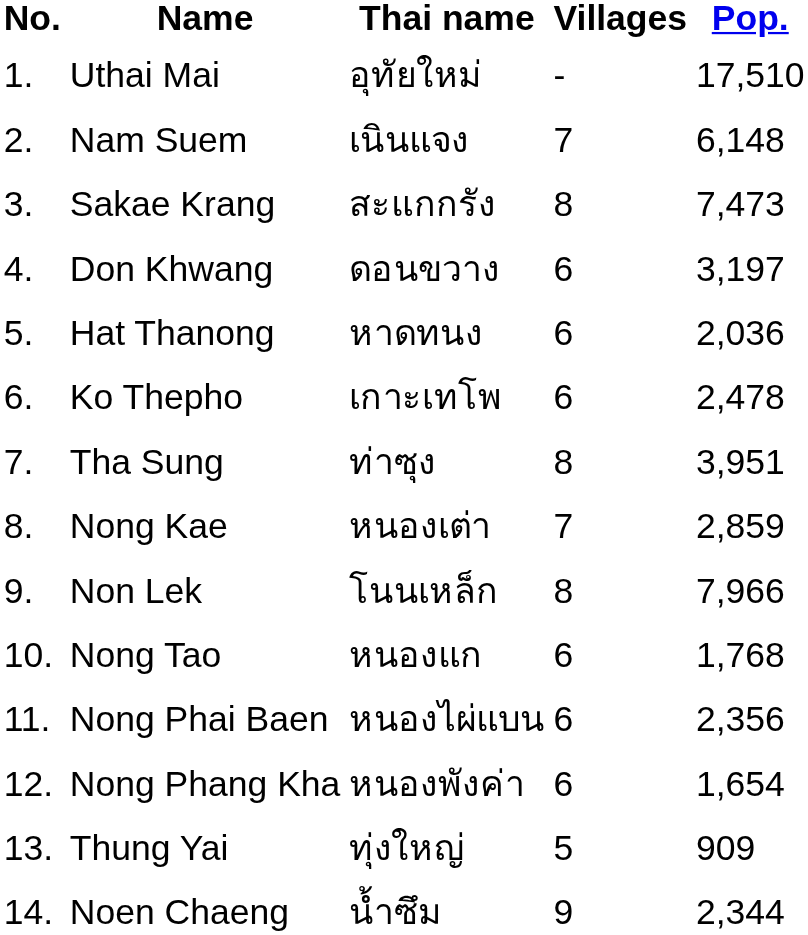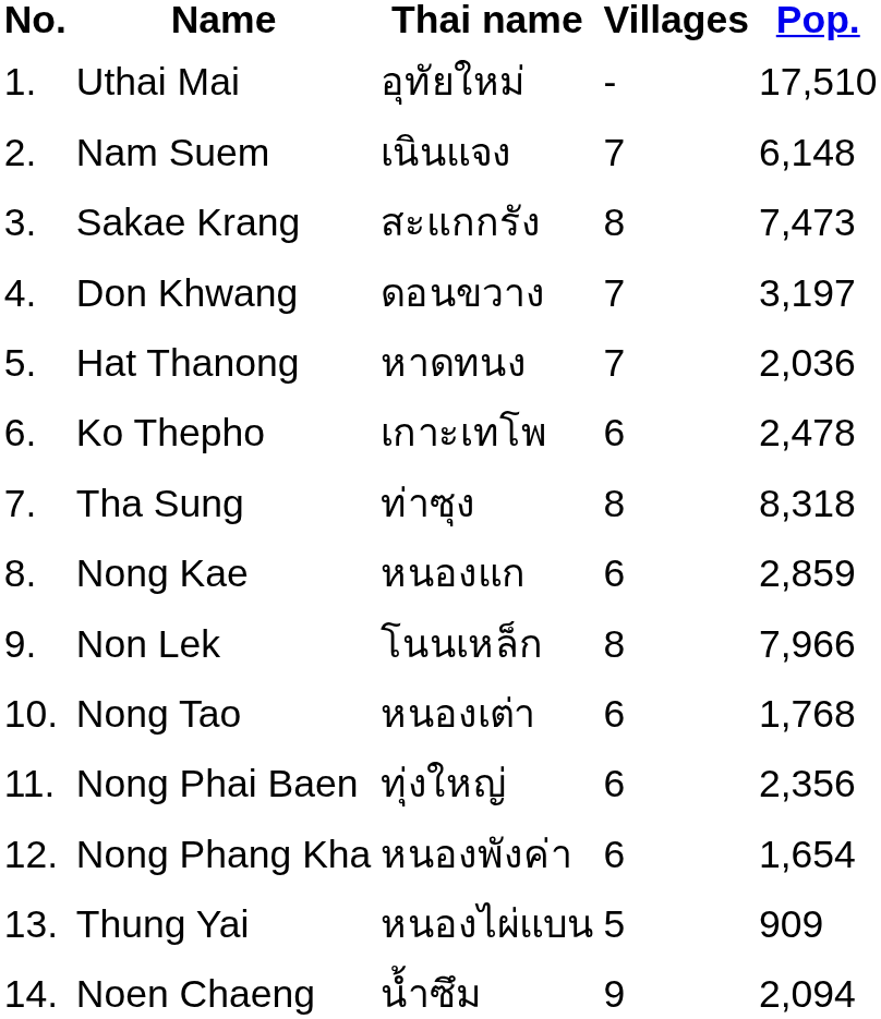 <table>
 <tr>
 <th>No.</th>
 <th>Name</th>
 <th>Thai name</th>
 <th>Villages</th>
 <th><a href='#'>Pop.</a></th>
 </tr>
 <tr>
 <td>1.</td>
 <td>Uthai Mai</td>
 <td>อุทัยใหม่</td>
 <td>-</td>
 <td>17,510</td>
 <td></td>
 </tr>
 <tr>
 <td>2.</td>
 <td>Nam Suem</td>
 <td>เนินแจง</td>
 <td>7</td>
 <td>6,148</td>
 <td></td>
 </tr>
 <tr>
 <td>3.</td>
 <td>Sakae Krang</td>
 <td>สะแกกรัง</td>
 <td>8</td>
 <td>7,473</td>
 <td></td>
 </tr>
 <tr>
 <td>4.</td>
 <td>Don Khwang</td>
 <td>ดอนขวาง</td>
-<td>6</td>
+<td>7</td>
 <td>3,197</td>
 <td></td>
 </tr>
 <tr>
 <td>5.</td>
 <td>Hat Thanong</td>
 <td>หาดทนง</td>
-<td>6</td>
+<td>7</td>
 <td>2,036</td>
 <td></td>
 </tr>
 <tr>
 <td>6.</td>
 <td>Ko Thepho</td>
 <td>เกาะเทโพ</td>
 <td>6</td>
 <td>2,478</td>
 <td></td>
 </tr>
 <tr>
 <td>7.</td>
 <td>Tha Sung</td>
 <td>ท่าซุง</td>
 <td>8</td>
-<td>3,951</td>
+<td>8,318</td>
 <td></td>
 </tr>
 <tr>
 <td>8.</td>
 <td>Nong Kae</td>
-<td>หนองเต่า</td>
-<td>7</td>
+<td>หนองแก</td>
+<td>6</td>
 <td>2,859</td>
 <td></td>
 </tr>
 <tr>
 <td>9.</td>
 <td>Non Lek</td>
 <td>โนนเหล็ก</td>
 <td>8</td>
 <td>7,966</td>
 <td></td>
 </tr>
 <tr>
 <td>10.</td>
 <td>Nong Tao</td>
-<td>หนองแก</td>
+<td>หนองเต่า</td>
 <td>6</td>
 <td>1,768</td>
 <td></td>
 </tr>
 <tr>
 <td>11.</td>
 <td>Nong Phai Baen</td>
-<td>หนองไผ่แบน</td>
+<td>ทุ่งใหญ่</td>
 <td>6</td>
 <td>2,356</td>
 <td></td>
 </tr>
 <tr>
 <td>12.</td>
 <td>Nong Phang Kha</td>
 <td>หนองพังค่า</td>
 <td>6</td>
 <td>1,654</td>
 <td></td>
 </tr>
 <tr>
 <td>13.</td>
 <td>Thung Yai</td>
-<td>ทุ่งใหญ่</td>
+<td>หนองไผ่แบน</td>
 <td>5</td>
 <td>909</td>
 <td></td>
 </tr>
 <tr>
 <td>14.</td>
 <td>Noen Chaeng</td>
 <td>น้ำซึม</td>
 <td>9</td>
-<td>2,344</td>
+<td>2,094</td>
 <td></td>
 </tr>
 </table>
